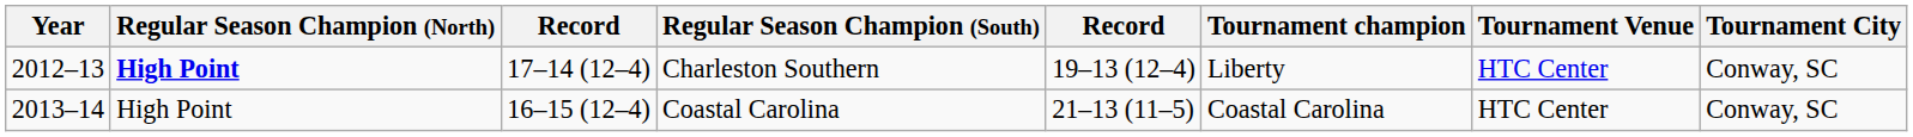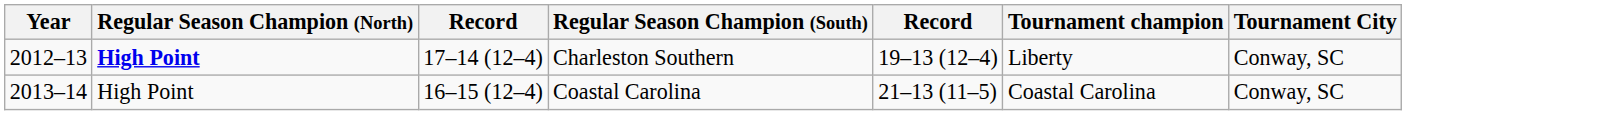 <table class="wikitable sortable">
 <tr>
 <th>Year</th>
 <th>Regular Season Champion <small>(North)</small></th>
 <th>Record</th>
 <th>Regular Season Champion <small>(South)</small></th>
 <th>Record</th>
 <th>Tournament champion</th>
-<th>Tournament Venue</th>
 <th>Tournament City</th>
 </tr>
 <tr>
 <td>2012–13</td>
 <td><strong><a href='#'>High Point</a></strong></td>
 <td>17–14 (12–4)</td>
 <td>Charleston Southern</td>
 <td>19–13 (12–4)</td>
 <td>Liberty</td>
-<td><a href='#'>HTC Center</a></td>
 <td>Conway, SC</td>
 </tr>
 <tr>
 <td>2013–14</td>
 <td>High Point</td>
 <td>16–15 (12–4)</td>
 <td>Coastal Carolina</td>
 <td>21–13 (11–5)</td>
 <td>Coastal Carolina</td>
-<td>HTC Center</td>
 <td>Conway, SC</td>
 </tr>
 </table>
